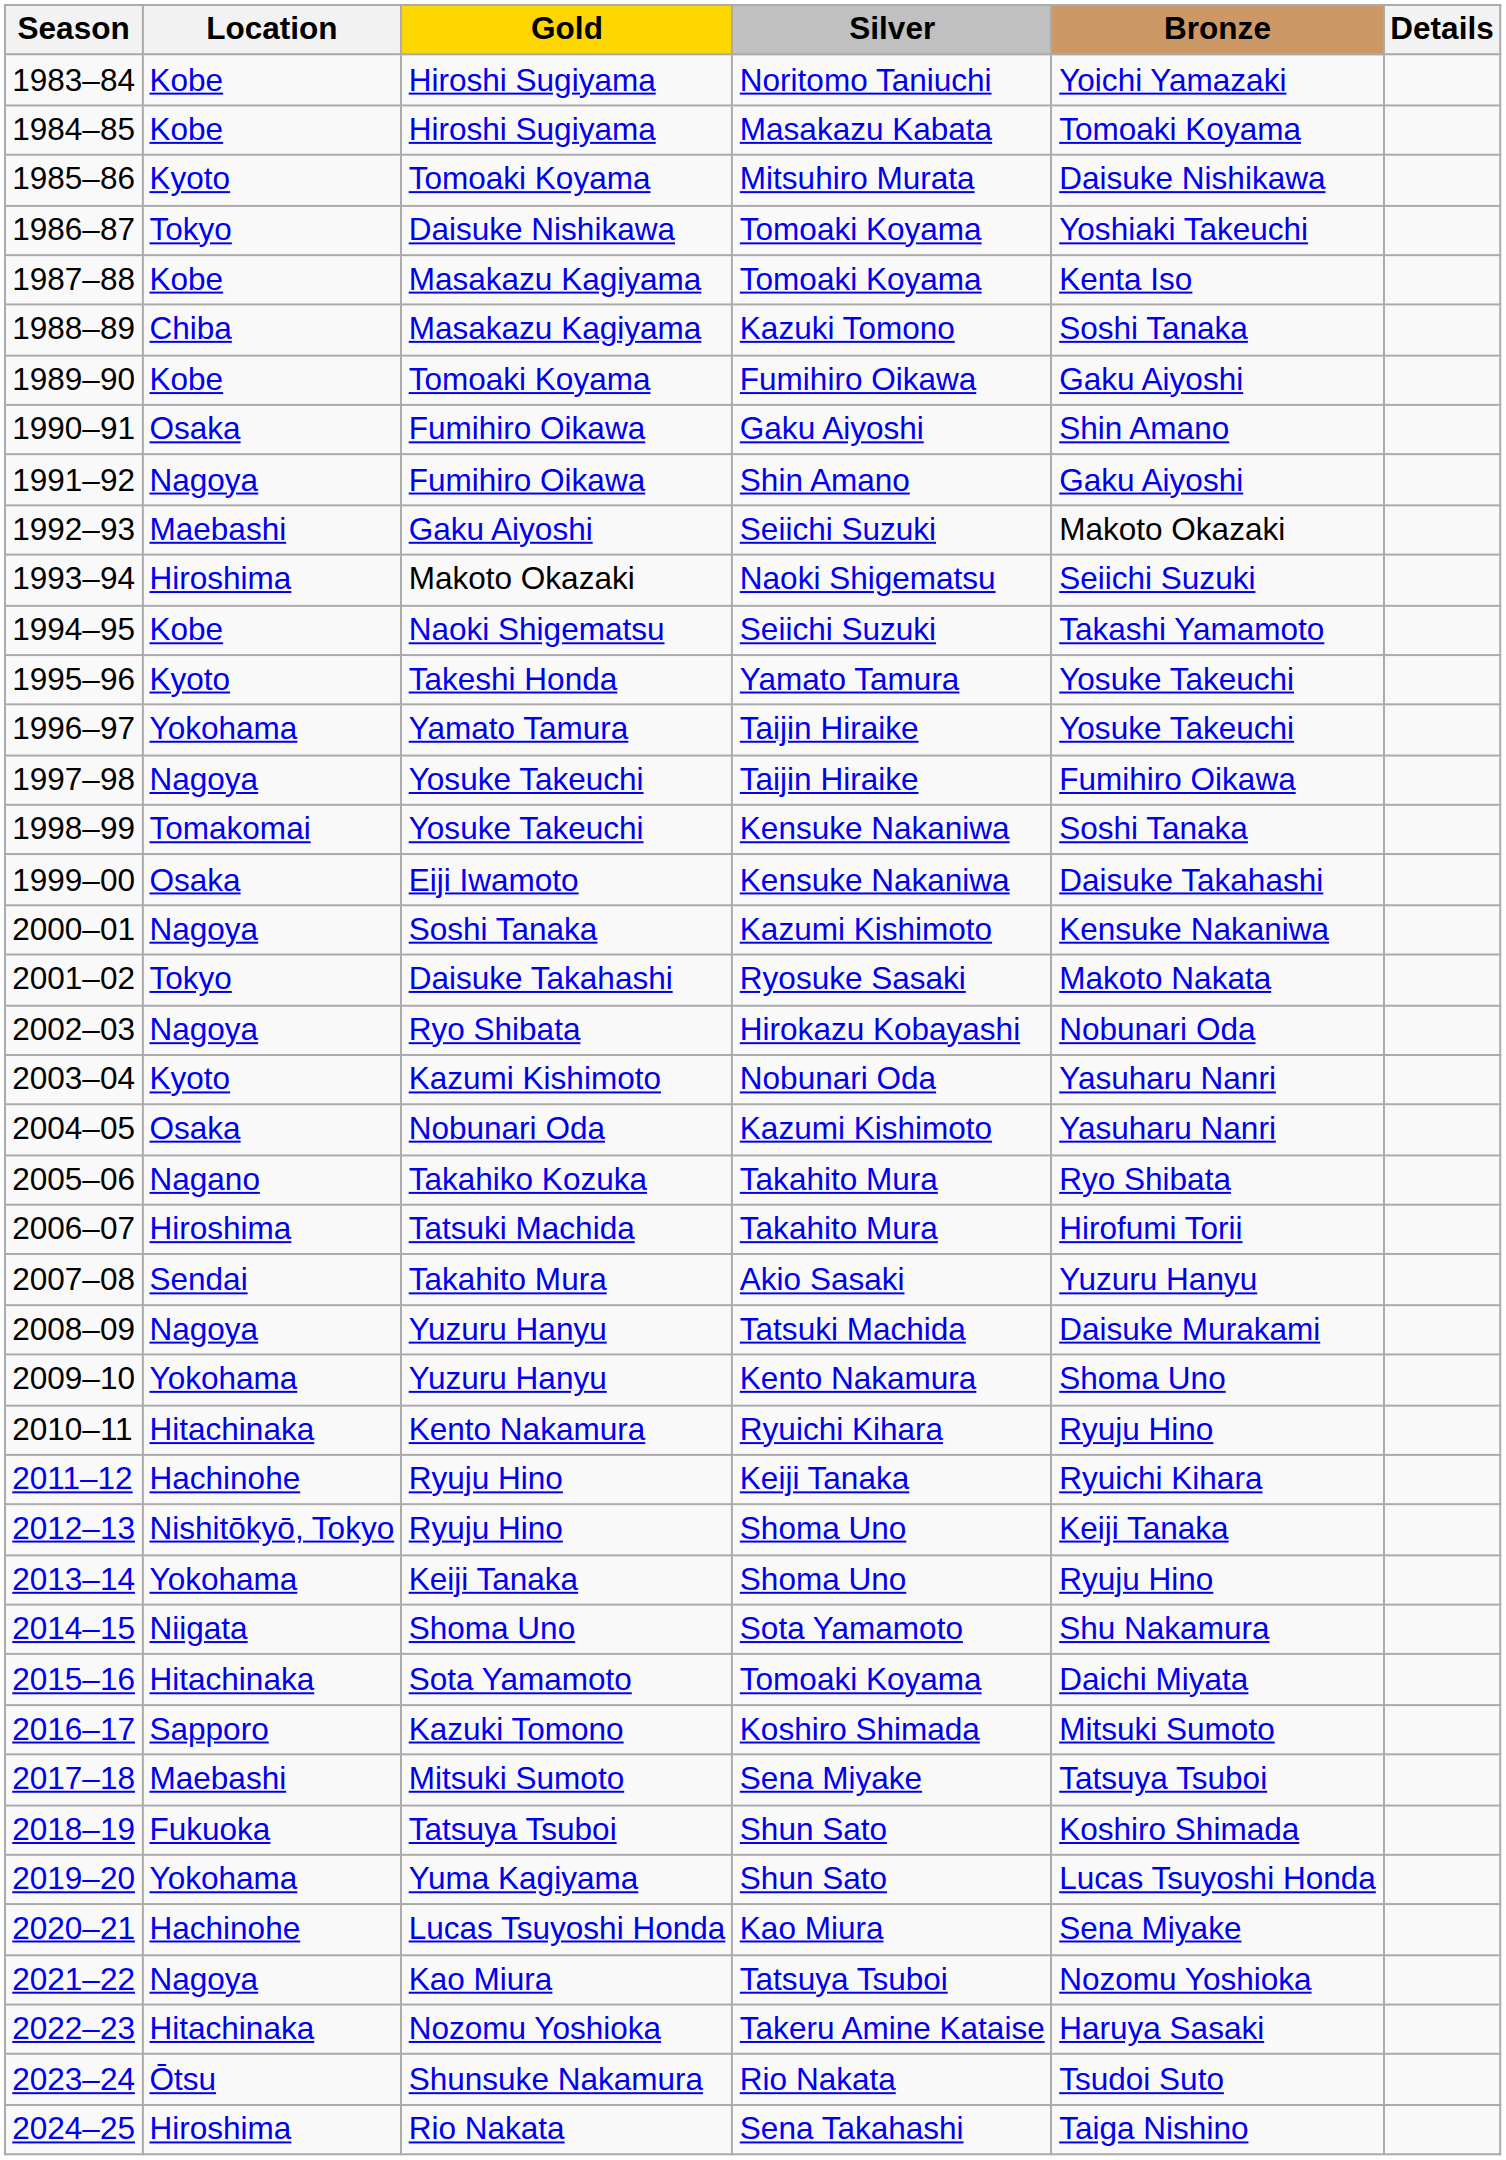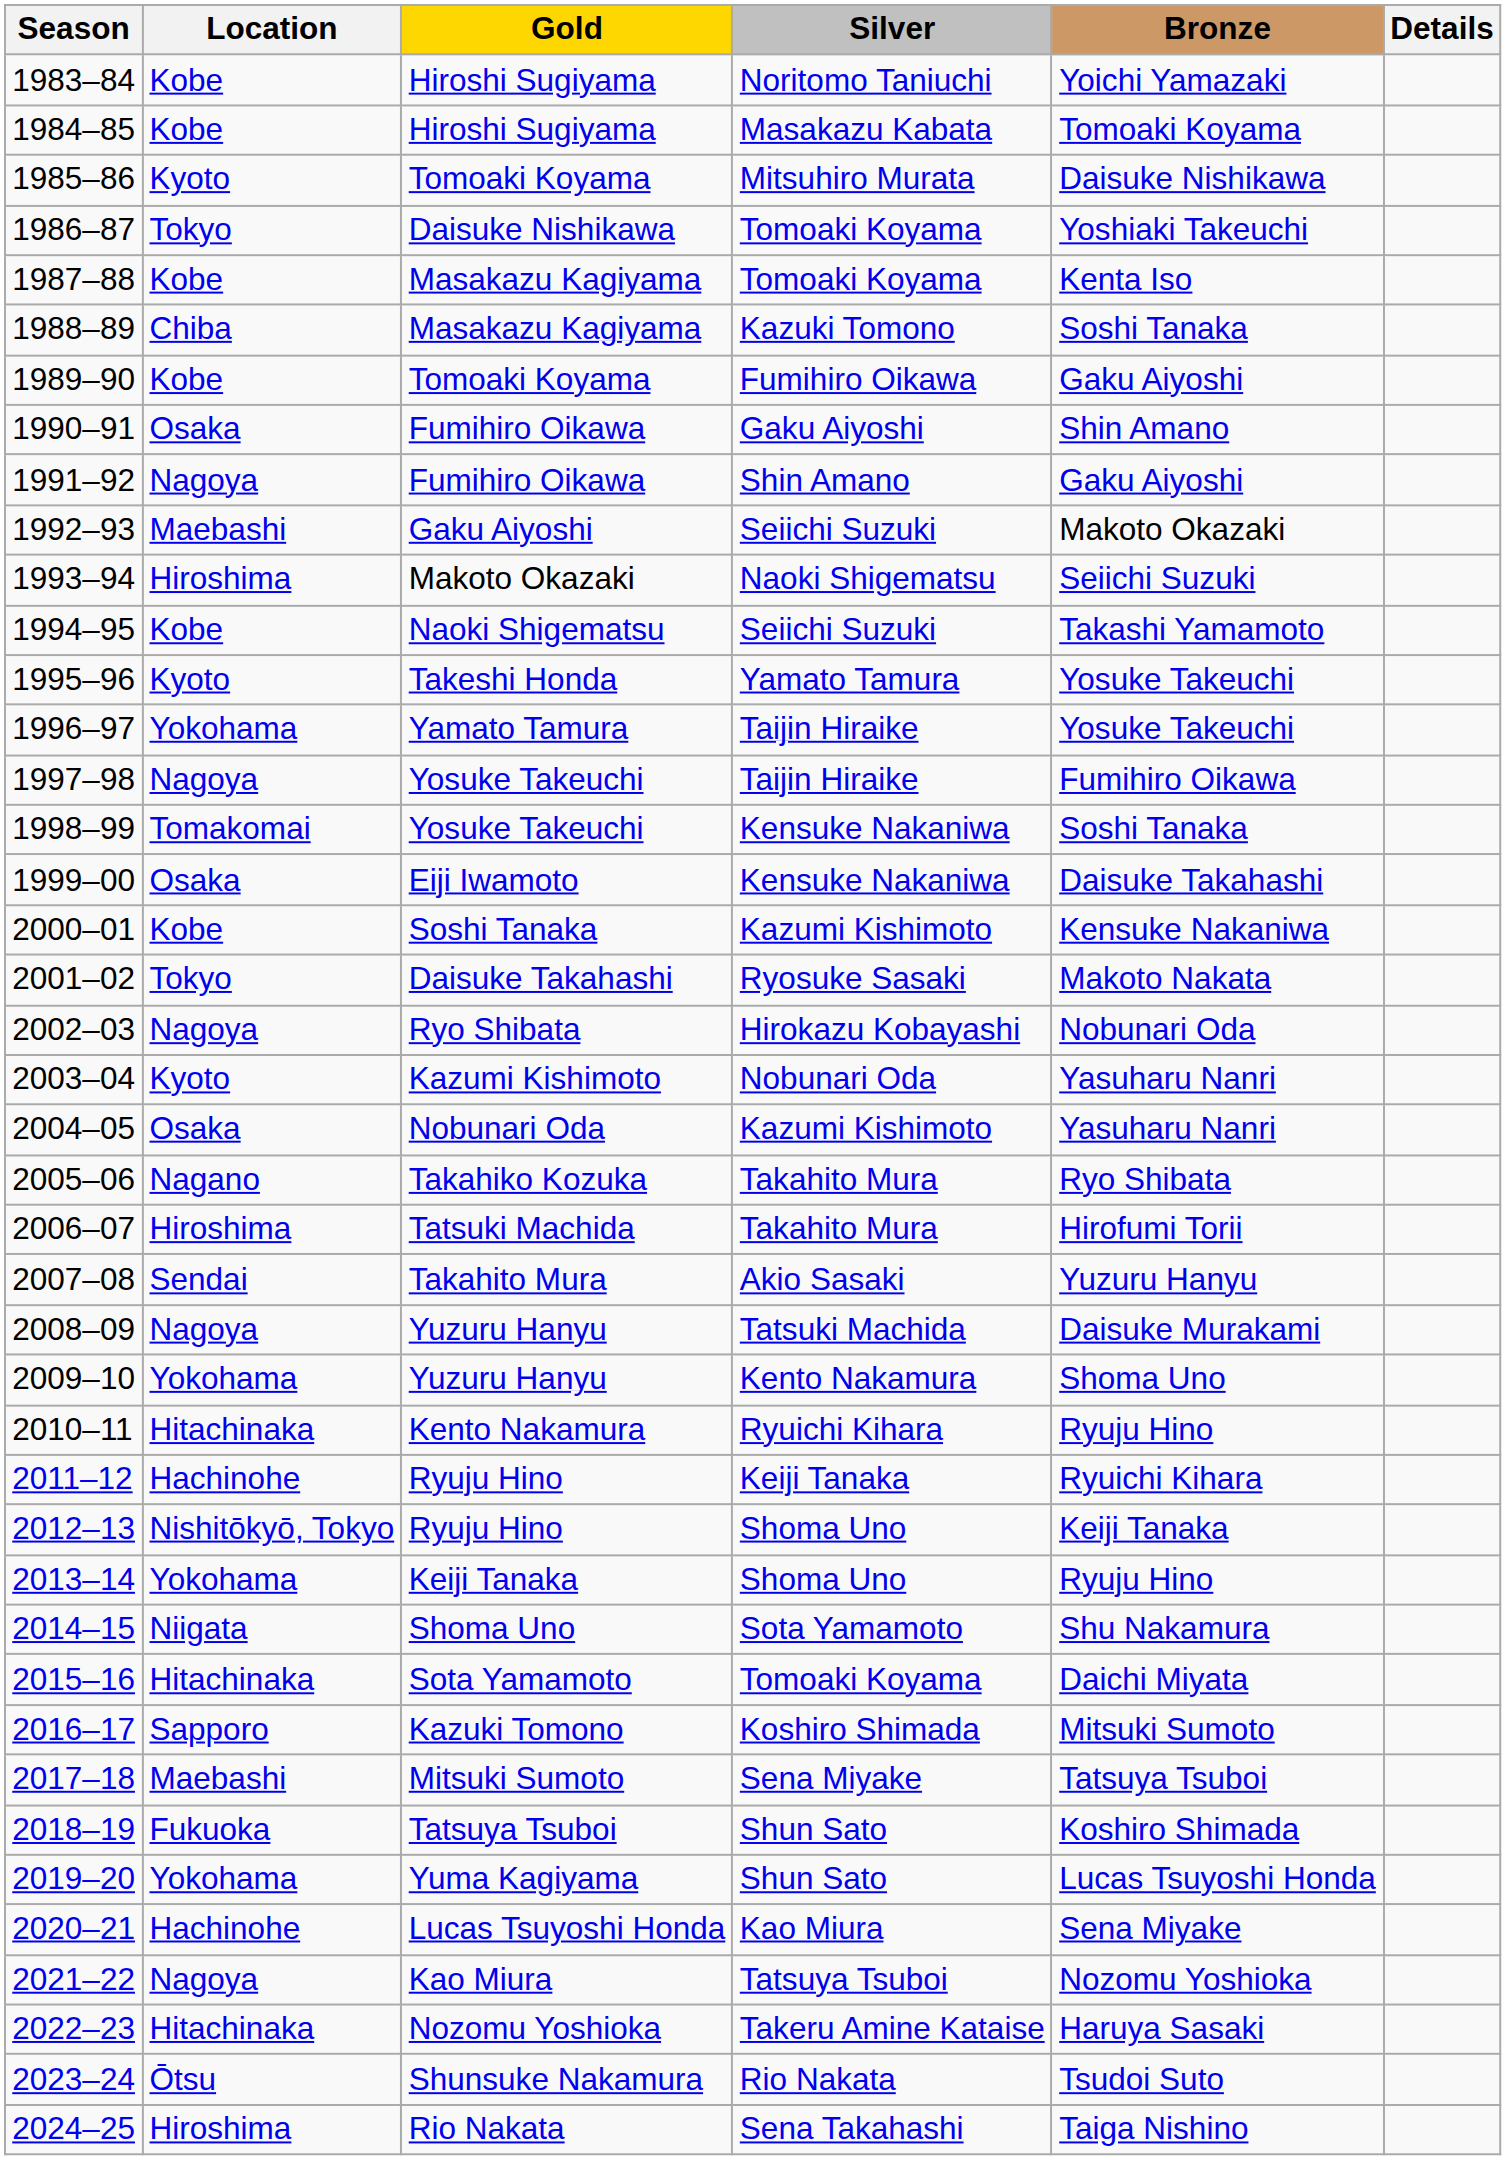 <table class="wikitable">
 <tr>
 <th>Season</th>
 <th>Location</th>
 <td align=center bgcolor=gold><strong>Gold</strong></td>
 <td align=center bgcolor=silver><strong>Silver</strong></td>
 <td align=center bgcolor=cc9966><strong>Bronze</strong></td>
 <th>Details</th>
 </tr>
 <tr>
 <td>1983–84</td>
 <td><a href='#'>Kobe</a></td>
 <td><a href='#'>Hiroshi Sugiyama</a></td>
 <td><a href='#'>Noritomo Taniuchi</a></td>
 <td><a href='#'>Yoichi Yamazaki</a></td>
 <td></td>
 </tr>
 <tr>
 <td>1984–85</td>
 <td><a href='#'>Kobe</a></td>
 <td><a href='#'>Hiroshi Sugiyama</a></td>
 <td><a href='#'>Masakazu Kabata</a></td>
 <td><a href='#'>Tomoaki Koyama</a></td>
 <td></td>
 </tr>
 <tr>
 <td>1985–86</td>
 <td><a href='#'>Kyoto</a></td>
 <td><a href='#'>Tomoaki Koyama</a></td>
 <td><a href='#'>Mitsuhiro Murata</a></td>
 <td><a href='#'>Daisuke Nishikawa</a></td>
 <td></td>
 </tr>
 <tr>
 <td>1986–87</td>
 <td><a href='#'>Tokyo</a></td>
 <td><a href='#'>Daisuke Nishikawa</a></td>
 <td><a href='#'>Tomoaki Koyama</a></td>
 <td><a href='#'>Yoshiaki Takeuchi</a></td>
 <td></td>
 </tr>
 <tr>
 <td>1987–88</td>
 <td><a href='#'>Kobe</a></td>
 <td><a href='#'>Masakazu Kagiyama</a></td>
 <td><a href='#'>Tomoaki Koyama</a></td>
 <td><a href='#'>Kenta Iso</a></td>
 <td></td>
 </tr>
 <tr>
 <td>1988–89</td>
 <td><a href='#'>Chiba</a></td>
 <td><a href='#'>Masakazu Kagiyama</a></td>
 <td><a href='#'>Kazuki Tomono</a></td>
 <td><a href='#'>Soshi Tanaka</a></td>
 <td></td>
 </tr>
 <tr>
 <td>1989–90</td>
 <td><a href='#'>Kobe</a></td>
 <td><a href='#'>Tomoaki Koyama</a></td>
 <td><a href='#'>Fumihiro Oikawa</a></td>
 <td><a href='#'>Gaku Aiyoshi</a></td>
 <td></td>
 </tr>
 <tr>
 <td>1990–91</td>
 <td><a href='#'>Osaka</a></td>
 <td><a href='#'>Fumihiro Oikawa</a></td>
 <td><a href='#'>Gaku Aiyoshi</a></td>
 <td><a href='#'>Shin Amano</a></td>
 <td></td>
 </tr>
 <tr>
 <td>1991–92</td>
 <td><a href='#'>Nagoya</a></td>
 <td><a href='#'>Fumihiro Oikawa</a></td>
 <td><a href='#'>Shin Amano</a></td>
 <td><a href='#'>Gaku Aiyoshi</a></td>
 <td></td>
 </tr>
 <tr>
 <td>1992–93</td>
 <td><a href='#'>Maebashi</a></td>
 <td><a href='#'>Gaku Aiyoshi</a></td>
 <td><a href='#'>Seiichi Suzuki</a></td>
 <td>Makoto Okazaki</td>
 <td></td>
 </tr>
 <tr>
 <td>1993–94</td>
 <td><a href='#'>Hiroshima</a></td>
 <td>Makoto Okazaki</td>
 <td><a href='#'>Naoki Shigematsu</a></td>
 <td><a href='#'>Seiichi Suzuki</a></td>
 <td></td>
 </tr>
 <tr>
 <td>1994–95</td>
 <td><a href='#'>Kobe</a></td>
 <td><a href='#'>Naoki Shigematsu</a></td>
 <td><a href='#'>Seiichi Suzuki</a></td>
 <td><a href='#'>Takashi Yamamoto</a></td>
 <td></td>
 </tr>
 <tr>
 <td>1995–96</td>
 <td><a href='#'>Kyoto</a></td>
 <td><a href='#'>Takeshi Honda</a></td>
 <td><a href='#'>Yamato Tamura</a></td>
 <td><a href='#'>Yosuke Takeuchi</a></td>
 <td></td>
 </tr>
 <tr>
 <td>1996–97</td>
 <td><a href='#'>Yokohama</a></td>
 <td><a href='#'>Yamato Tamura</a></td>
 <td><a href='#'>Taijin Hiraike</a></td>
 <td><a href='#'>Yosuke Takeuchi</a></td>
 <td></td>
 </tr>
 <tr>
 <td>1997–98</td>
 <td><a href='#'>Nagoya</a></td>
 <td><a href='#'>Yosuke Takeuchi</a></td>
 <td><a href='#'>Taijin Hiraike</a></td>
 <td><a href='#'>Fumihiro Oikawa</a></td>
 <td></td>
 </tr>
 <tr>
 <td>1998–99</td>
 <td><a href='#'>Tomakomai</a></td>
 <td><a href='#'>Yosuke Takeuchi</a></td>
 <td><a href='#'>Kensuke Nakaniwa</a></td>
 <td><a href='#'>Soshi Tanaka</a></td>
 <td></td>
 </tr>
 <tr>
 <td>1999–00</td>
 <td><a href='#'>Osaka</a></td>
 <td><a href='#'>Eiji Iwamoto</a></td>
 <td><a href='#'>Kensuke Nakaniwa</a></td>
 <td><a href='#'>Daisuke Takahashi</a></td>
 <td></td>
 </tr>
 <tr>
 <td>2000–01</td>
-<td><a href='#'>Nagoya</a></td>
+<td><a href='#'>Kobe</a></td>
 <td><a href='#'>Soshi Tanaka</a></td>
 <td><a href='#'>Kazumi Kishimoto</a></td>
 <td><a href='#'>Kensuke Nakaniwa</a></td>
 <td></td>
 </tr>
 <tr>
 <td>2001–02</td>
 <td><a href='#'>Tokyo</a></td>
 <td><a href='#'>Daisuke Takahashi</a></td>
 <td><a href='#'>Ryosuke Sasaki</a></td>
 <td><a href='#'>Makoto Nakata</a></td>
 <td></td>
 </tr>
 <tr>
 <td>2002–03</td>
 <td><a href='#'>Nagoya</a></td>
 <td><a href='#'>Ryo Shibata</a></td>
 <td><a href='#'>Hirokazu Kobayashi</a></td>
 <td><a href='#'>Nobunari Oda</a></td>
 <td></td>
 </tr>
 <tr>
 <td>2003–04</td>
 <td><a href='#'>Kyoto</a></td>
 <td><a href='#'>Kazumi Kishimoto</a></td>
 <td><a href='#'>Nobunari Oda</a></td>
 <td><a href='#'>Yasuharu Nanri</a></td>
 <td></td>
 </tr>
 <tr>
 <td>2004–05</td>
 <td><a href='#'>Osaka</a></td>
 <td><a href='#'>Nobunari Oda</a></td>
 <td><a href='#'>Kazumi Kishimoto</a></td>
 <td><a href='#'>Yasuharu Nanri</a></td>
 <td></td>
 </tr>
 <tr>
 <td>2005–06</td>
 <td><a href='#'>Nagano</a></td>
 <td><a href='#'>Takahiko Kozuka</a></td>
 <td><a href='#'>Takahito Mura</a></td>
 <td><a href='#'>Ryo Shibata</a></td>
 <td></td>
 </tr>
 <tr>
 <td>2006–07</td>
 <td><a href='#'>Hiroshima</a></td>
 <td><a href='#'>Tatsuki Machida</a></td>
 <td><a href='#'>Takahito Mura</a></td>
 <td><a href='#'>Hirofumi Torii</a></td>
 <td></td>
 </tr>
 <tr>
 <td>2007–08</td>
 <td><a href='#'>Sendai</a></td>
 <td><a href='#'>Takahito Mura</a></td>
 <td><a href='#'>Akio Sasaki</a></td>
 <td><a href='#'>Yuzuru Hanyu</a></td>
 <td></td>
 </tr>
 <tr>
 <td>2008–09</td>
 <td><a href='#'>Nagoya</a></td>
 <td><a href='#'>Yuzuru Hanyu</a></td>
 <td><a href='#'>Tatsuki Machida</a></td>
 <td><a href='#'>Daisuke Murakami</a></td>
 <td></td>
 </tr>
 <tr>
 <td>2009–10</td>
 <td><a href='#'>Yokohama</a></td>
 <td><a href='#'>Yuzuru Hanyu</a></td>
 <td><a href='#'>Kento Nakamura</a></td>
 <td><a href='#'>Shoma Uno</a></td>
 <td></td>
 </tr>
 <tr>
 <td>2010–11</td>
 <td><a href='#'>Hitachinaka</a></td>
 <td><a href='#'>Kento Nakamura</a></td>
 <td><a href='#'>Ryuichi Kihara</a></td>
 <td><a href='#'>Ryuju Hino</a></td>
 <td></td>
 </tr>
 <tr>
 <td><a href='#'>2011–12</a></td>
 <td><a href='#'>Hachinohe</a></td>
 <td><a href='#'>Ryuju Hino</a></td>
 <td><a href='#'>Keiji Tanaka</a></td>
 <td><a href='#'>Ryuichi Kihara</a></td>
 <td></td>
 </tr>
 <tr>
 <td><a href='#'>2012–13</a></td>
 <td><a href='#'>Nishitōkyō, Tokyo</a></td>
 <td><a href='#'>Ryuju Hino</a></td>
 <td><a href='#'>Shoma Uno</a></td>
 <td><a href='#'>Keiji Tanaka</a></td>
 <td></td>
 </tr>
 <tr>
 <td><a href='#'>2013–14</a></td>
 <td><a href='#'>Yokohama</a></td>
 <td><a href='#'>Keiji Tanaka</a></td>
 <td><a href='#'>Shoma Uno</a></td>
 <td><a href='#'>Ryuju Hino</a></td>
 <td></td>
 </tr>
 <tr>
 <td><a href='#'>2014–15</a></td>
 <td><a href='#'>Niigata</a></td>
 <td><a href='#'>Shoma Uno</a></td>
 <td><a href='#'>Sota Yamamoto</a></td>
 <td><a href='#'>Shu Nakamura</a></td>
 <td></td>
 </tr>
 <tr>
 <td><a href='#'>2015–16</a></td>
 <td><a href='#'>Hitachinaka</a></td>
 <td><a href='#'>Sota Yamamoto</a></td>
 <td><a href='#'>Tomoaki Koyama</a></td>
 <td><a href='#'>Daichi Miyata</a></td>
 <td></td>
 </tr>
 <tr>
 <td><a href='#'>2016–17</a></td>
 <td><a href='#'>Sapporo</a></td>
 <td><a href='#'>Kazuki Tomono</a></td>
 <td><a href='#'>Koshiro Shimada</a></td>
 <td><a href='#'>Mitsuki Sumoto</a></td>
 <td></td>
 </tr>
 <tr>
 <td><a href='#'>2017–18</a></td>
 <td><a href='#'>Maebashi</a></td>
 <td><a href='#'>Mitsuki Sumoto</a></td>
 <td><a href='#'>Sena Miyake</a></td>
 <td><a href='#'>Tatsuya Tsuboi</a></td>
 <td></td>
 </tr>
 <tr>
 <td><a href='#'>2018–19</a></td>
 <td><a href='#'>Fukuoka</a></td>
 <td><a href='#'>Tatsuya Tsuboi</a></td>
 <td><a href='#'>Shun Sato</a></td>
 <td><a href='#'>Koshiro Shimada</a></td>
 <td></td>
 </tr>
 <tr>
 <td><a href='#'>2019–20</a></td>
 <td><a href='#'>Yokohama</a></td>
 <td><a href='#'>Yuma Kagiyama</a></td>
 <td><a href='#'>Shun Sato</a></td>
 <td><a href='#'>Lucas Tsuyoshi Honda</a></td>
 <td></td>
 </tr>
 <tr>
 <td><a href='#'>2020–21</a></td>
 <td><a href='#'>Hachinohe</a></td>
 <td><a href='#'>Lucas Tsuyoshi Honda</a></td>
 <td><a href='#'>Kao Miura</a></td>
 <td><a href='#'>Sena Miyake</a></td>
 <td></td>
 </tr>
 <tr>
 <td><a href='#'>2021–22</a></td>
 <td><a href='#'>Nagoya</a></td>
 <td><a href='#'>Kao Miura</a></td>
 <td><a href='#'>Tatsuya Tsuboi</a></td>
 <td><a href='#'>Nozomu Yoshioka</a></td>
 <td></td>
 </tr>
 <tr>
 <td><a href='#'>2022–23</a></td>
 <td><a href='#'>Hitachinaka</a></td>
 <td><a href='#'>Nozomu Yoshioka</a></td>
 <td><a href='#'>Takeru Amine Kataise</a></td>
 <td><a href='#'>Haruya Sasaki</a></td>
 <td></td>
 </tr>
 <tr>
 <td><a href='#'>2023–24</a></td>
 <td><a href='#'>Ōtsu</a></td>
 <td><a href='#'>Shunsuke Nakamura</a></td>
 <td><a href='#'>Rio Nakata</a></td>
 <td><a href='#'>Tsudoi Suto</a></td>
 <td></td>
 </tr>
 <tr>
 <td><a href='#'>2024–25</a></td>
 <td><a href='#'>Hiroshima</a></td>
 <td><a href='#'>Rio Nakata</a></td>
 <td><a href='#'>Sena Takahashi</a></td>
 <td><a href='#'>Taiga Nishino</a></td>
 <td></td>
 </tr>
 </table>
